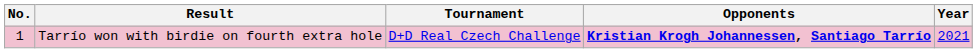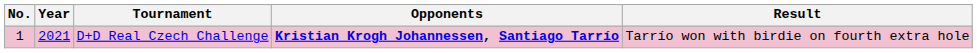 <table class="wikitable" style="font-size:95%;">
 <tr>
 <th>No.</th>
-<th>Result</th>
+<th>Year</th>
 <th>Tournament</th>
 <th>Opponents</th>
-<th>Year</th>
+<th>Result</th>
 </tr>
 <tr style="background:#F2C1D1;">
 <td align=center>1</td>
-<td>Tarrío won with birdie on fourth extra hole</td>
+<td><a href='#'>2021</a></td>
 <td><a href='#'>D+D Real Czech Challenge</a></td>
 <td><strong> <a href='#'>Kristian Krogh Johannessen</a>,  <a href='#'>Santiago Tarrío</a></strong></td>
-<td><a href='#'>2021</a></td>
+<td>Tarrío won with birdie on fourth extra hole</td>
 </tr>
 </table>
